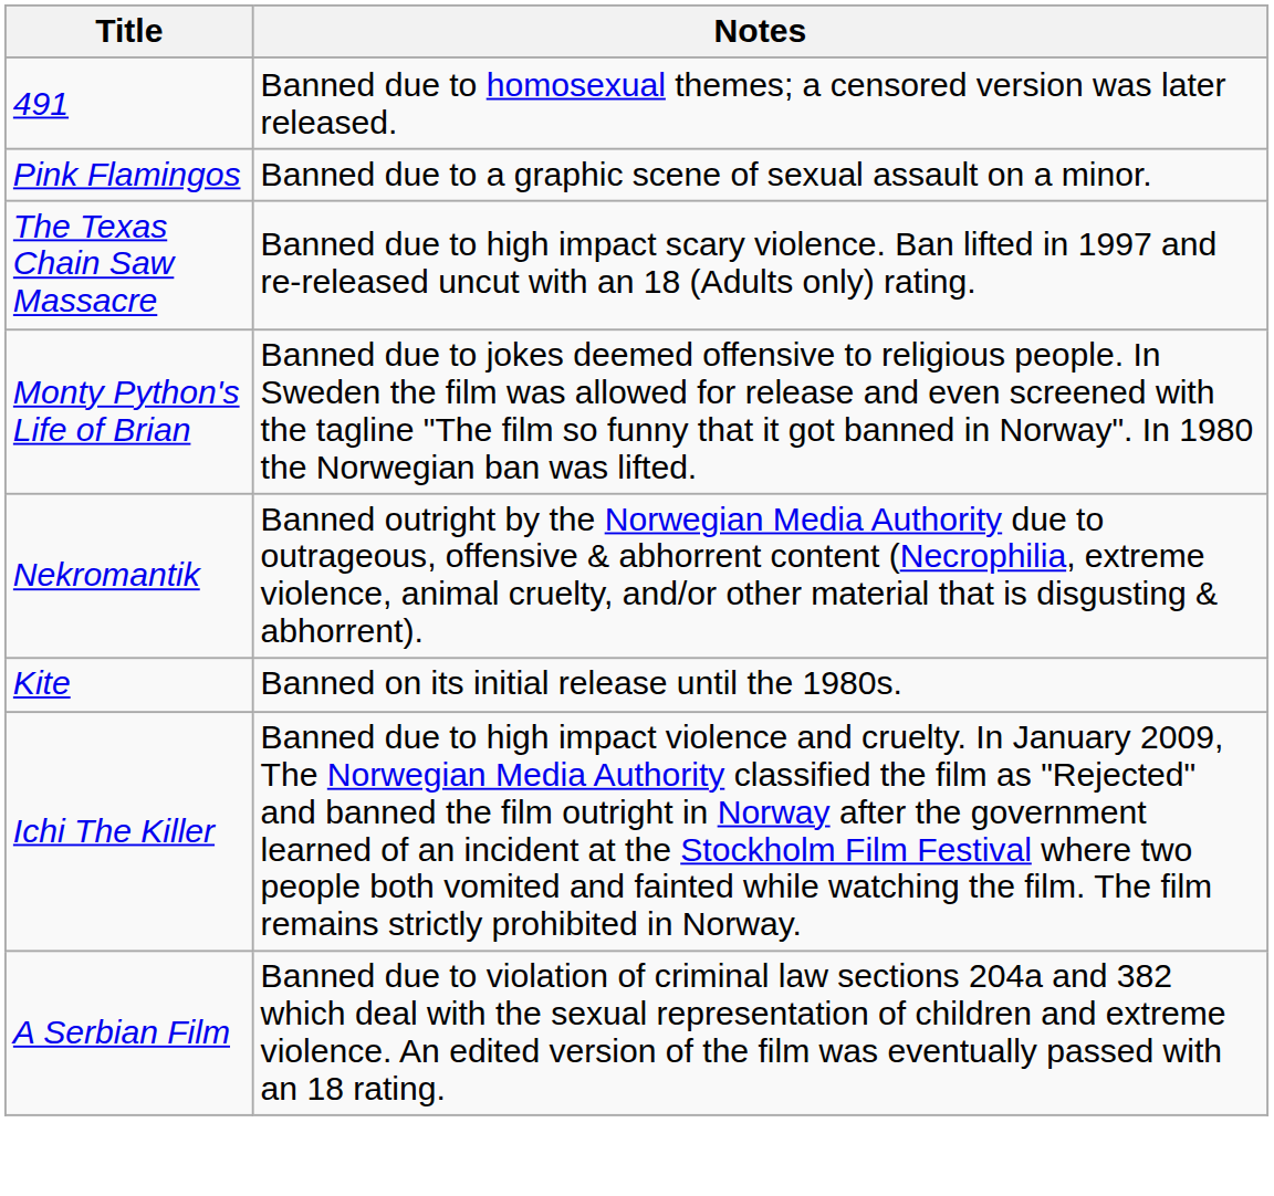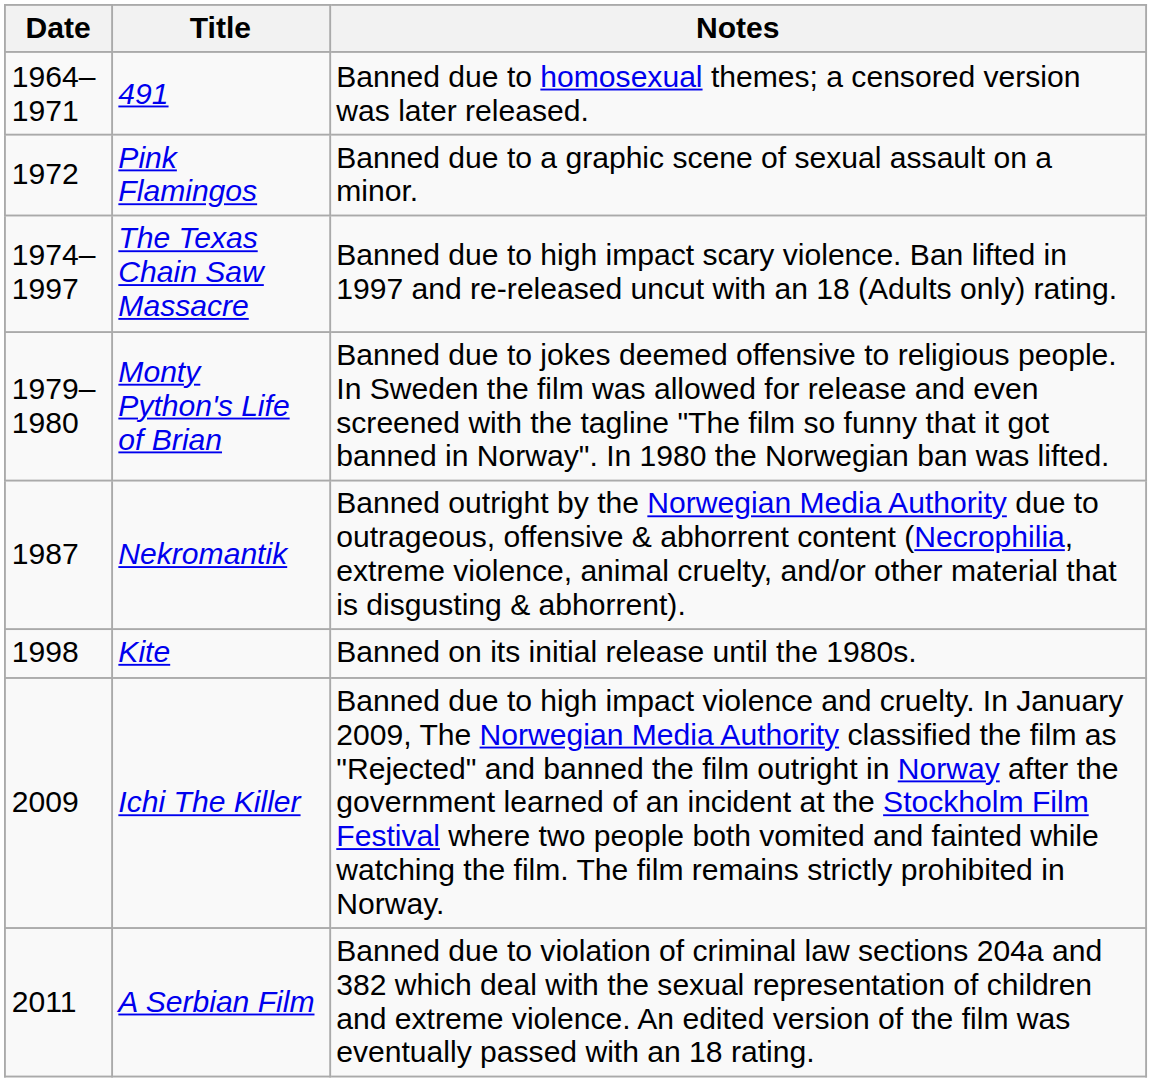 <table class="wikitable sortable">
 <tr>
+<th>Date</th>
 <th>Title</th>
 <th>Notes</th>
 </tr>
 <tr>
+<td>1964–1971</td>
 <td><em><a href='#'>491</a></em></td>
 <td>Banned due to <a href='#'>homosexual</a> themes; a censored version was later released.</td>
 </tr>
 <tr>
+<td>1972</td>
 <td><em><a href='#'>Pink Flamingos</a></em></td>
 <td>Banned due to a graphic scene of sexual assault on a minor.</td>
 </tr>
 <tr>
+<td>1974–1997</td>
 <td><em><a href='#'>The Texas Chain Saw Massacre</a></em></td>
 <td>Banned due to high impact scary violence. Ban lifted in 1997 and re-released uncut with an 18 (Adults only) rating.</td>
 </tr>
 <tr>
+<td>1979–1980</td>
 <td><em><a href='#'>Monty Python's Life of Brian</a></em></td>
 <td>Banned due to jokes deemed offensive to religious people. In Sweden the film was allowed for release and even screened with the tagline "The film so funny that it got banned in Norway". In 1980 the Norwegian ban was lifted.</td>
 </tr>
 <tr>
+<td>1987</td>
 <td><em><a href='#'>Nekromantik</a></em></td>
 <td>Banned outright by the <a href='#'>Norwegian Media Authority</a> due to outrageous, offensive & abhorrent content (<a href='#'>Necrophilia</a>, extreme violence, animal cruelty, and/or other material that is disgusting & abhorrent).</td>
 </tr>
 <tr>
+<td>1998</td>
 <td><a href='#'><em>Kite</em></a></td>
 <td>Banned on its initial release until the 1980s.</td>
 </tr>
 <tr>
+<td>2009</td>
 <td><em><a href='#'>Ichi The Killer</a></em></td>
 <td>Banned due to high impact violence and cruelty. In January 2009, The <a href='#'>Norwegian Media Authority</a> classified the film as "Rejected" and banned the film outright in <a href='#'>Norway</a> after the government learned of an incident at the <a href='#'>Stockholm Film Festival</a> where two people both vomited and fainted while watching the film. The film remains strictly prohibited in Norway.</td>
 </tr>
 <tr>
+<td>2011</td>
 <td><em><a href='#'>A Serbian Film</a></em></td>
 <td>Banned due to violation of criminal law sections 204a and 382 which deal with the sexual representation of children and extreme violence. An edited version of the film was eventually passed with an 18 rating.</td>
 </tr>
 </table>
